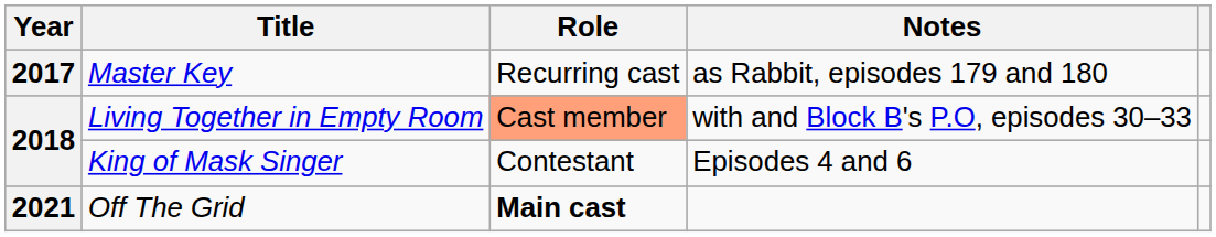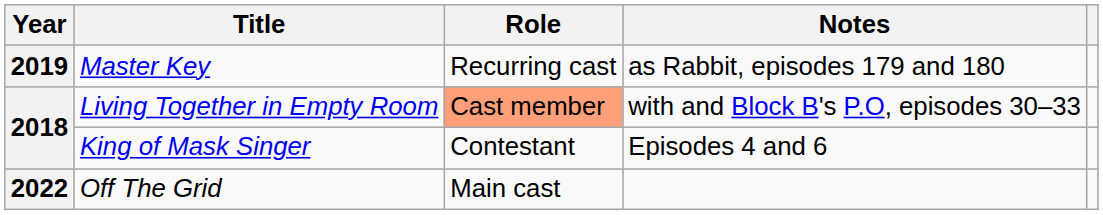 <table class="wikitable plainrowheaders sortable">
 <tr>
 <th scope="col">Year</th>
 <th scope="col">Title</th>
 <th scope="col">Role</th>
 <th scope="col">Notes</th>
 <th scope="col" class="unsortable"></th>
 </tr>
 <tr>
-<th scope="row">2017</th>
+<th scope="row">2019</th>
 <td><em><a href='#'>Master Key</a></em></td>
 <td>Recurring cast</td>
 <td>as Rabbit, episodes 179 and 180</td>
 <td style="text-align:center"></td>
 </tr>
 <tr>
 <th scope="row" rowspan="2">2018</th>
 <td><em><a href='#'>Living Together in Empty Room</a></em></td>
 <td style="background: lightsalmon;">Cast member</td>
 <td>with  and <a href='#'>Block B</a>'s <a href='#'>P.O</a>, episodes 30–33</td>
 <td style="text-align:center"></td>
 </tr>
 <tr>
 <td><em><a href='#'>King of Mask Singer</a></em></td>
 <td>Contestant</td>
 <td>Episodes 4 and 6</td>
 <td style="text-align:center"></td>
 </tr>
 <tr>
-<th scope="row">2021</th>
+<th scope="row">2022</th>
 <td><em>Off The Grid</em></td>
-<td><strong>Main cast</strong></td>
+<td>Main cast</td>
 <td></td>
 <td style="text-align:center"></td>
 </tr>
 </table>
